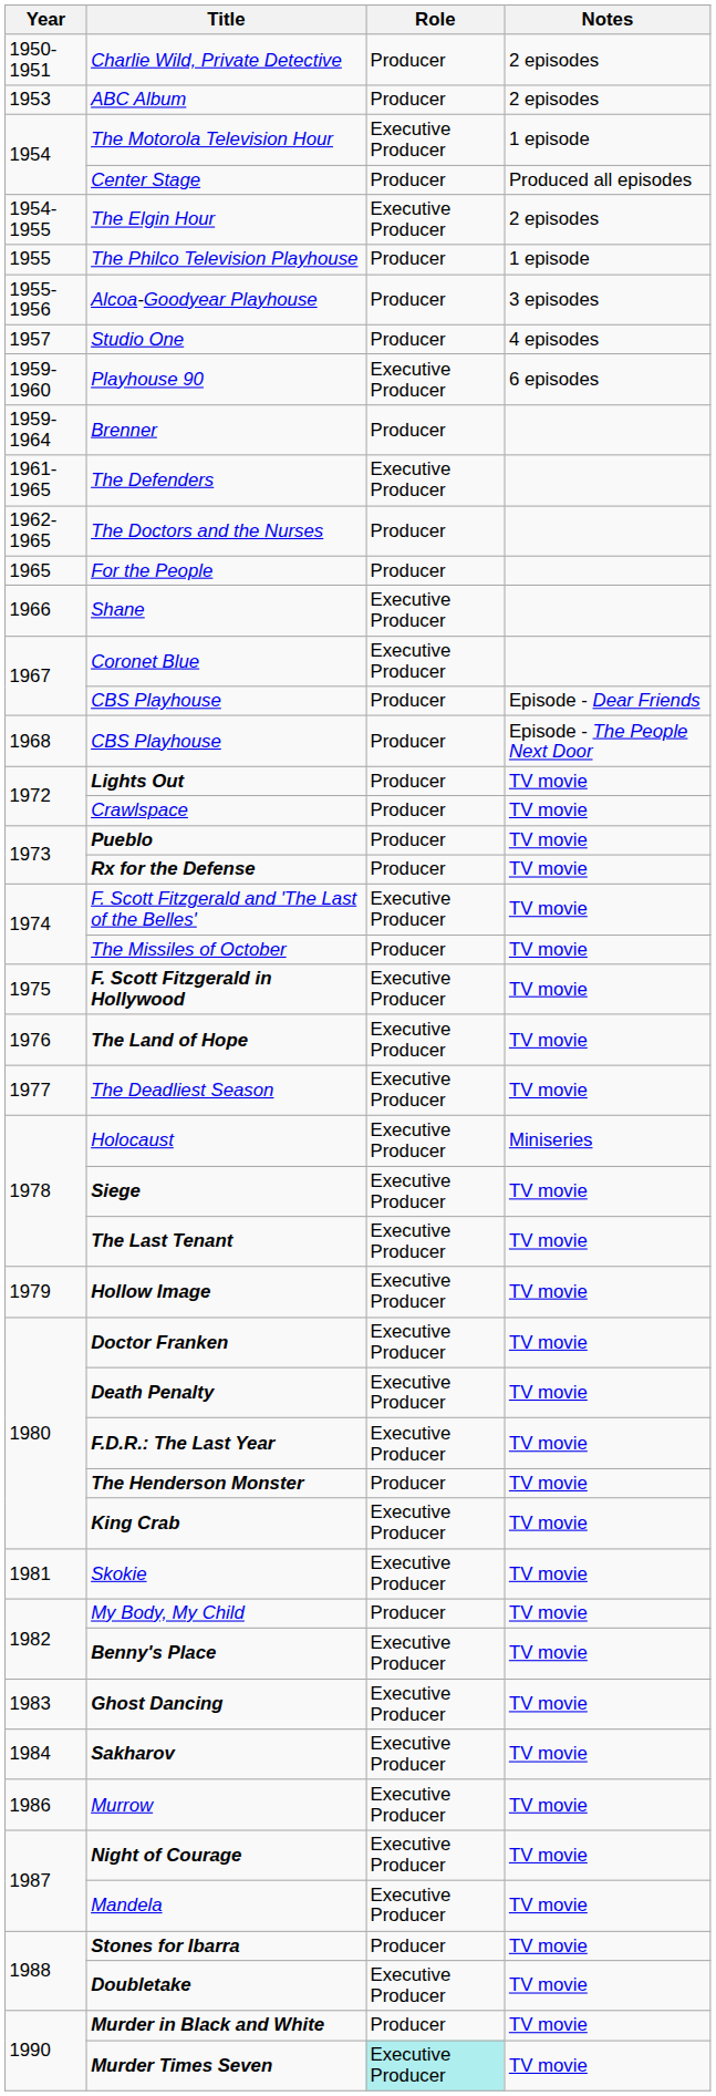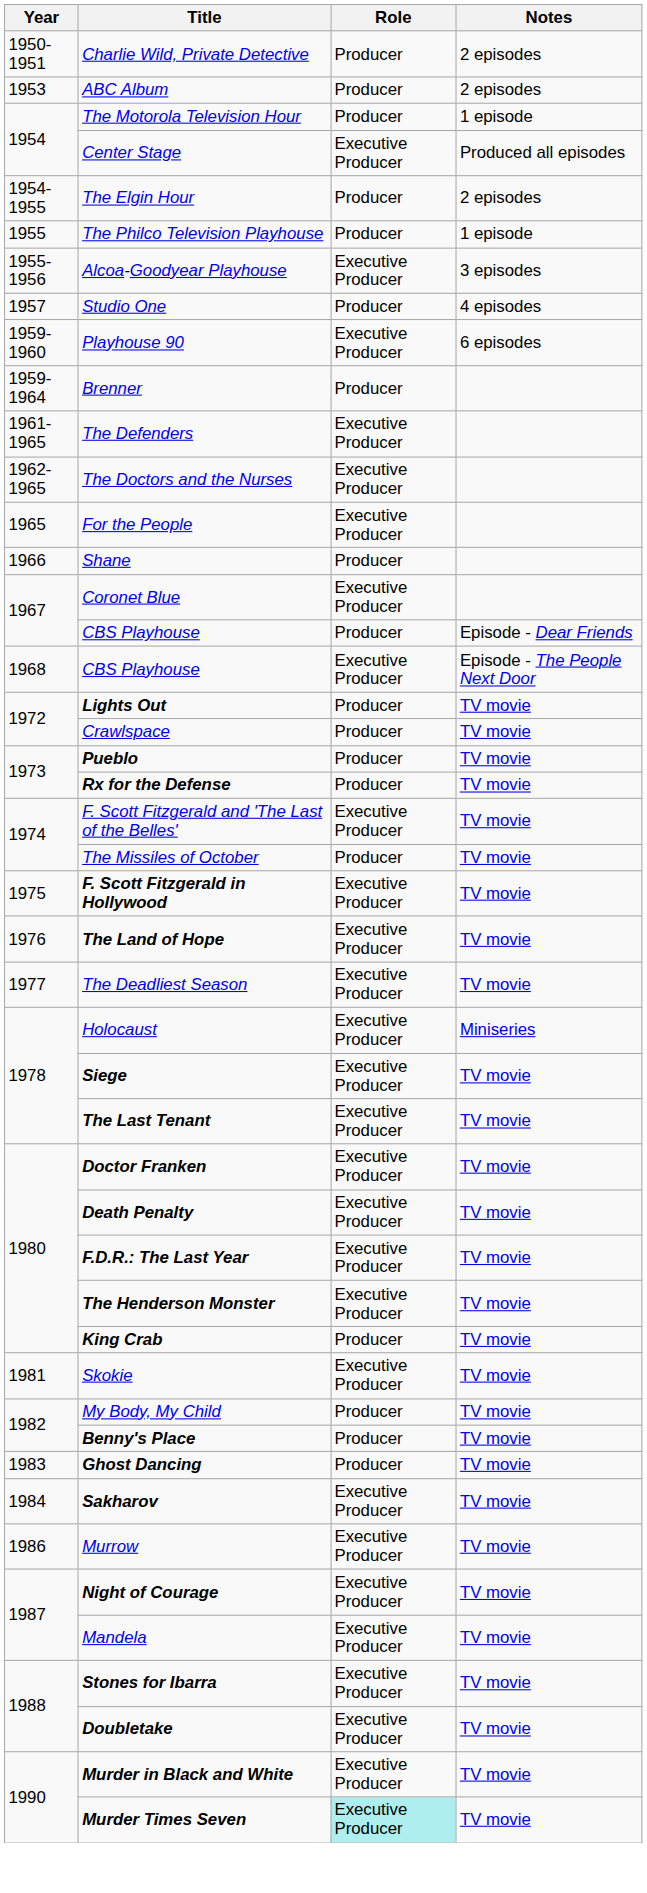 <table class="wikitable sortable">
 <tr>
 <th>Year</th>
 <th>Title</th>
 <th>Role</th>
 <th class= "unsortable">Notes</th>
 </tr>
 <tr>
 <td>1950-1951</td>
 <td><em><a href='#'>Charlie Wild, Private Detective</a></em></td>
 <td>Producer</td>
 <td>2 episodes</td>
 </tr>
 <tr>
 <td>1953</td>
 <td><em><a href='#'>ABC Album</a></em></td>
 <td>Producer</td>
 <td>2 episodes</td>
 </tr>
 <tr>
 <td rowspan=2>1954</td>
 <td><em><a href='#'>The Motorola Television Hour</a></em></td>
-<td>Executive Producer</td>
+<td>Producer</td>
 <td>1 episode</td>
 </tr>
 <tr>
 <td><em><a href='#'>Center Stage</a></em></td>
-<td>Producer</td>
+<td>Executive Producer</td>
 <td>Produced all episodes</td>
 </tr>
 <tr>
 <td>1954-1955</td>
 <td><em><a href='#'>The Elgin Hour</a></em></td>
-<td>Executive Producer</td>
+<td>Producer</td>
 <td>2 episodes</td>
 </tr>
 <tr>
 <td>1955</td>
 <td><em><a href='#'>The Philco Television Playhouse</a></em></td>
 <td>Producer</td>
 <td>1 episode</td>
 </tr>
 <tr>
 <td>1955-1956</td>
 <td><em><a href='#'>Alcoa</a>-<a href='#'>Goodyear Playhouse</a></em></td>
-<td>Producer</td>
+<td>Executive Producer</td>
 <td>3 episodes</td>
 </tr>
 <tr>
 <td>1957</td>
 <td><em><a href='#'>Studio One</a></em></td>
 <td>Producer</td>
 <td>4 episodes</td>
 </tr>
 <tr>
 <td>1959-1960</td>
 <td><em><a href='#'>Playhouse 90</a></em></td>
 <td>Executive Producer</td>
 <td>6 episodes</td>
 </tr>
 <tr>
 <td>1959-1964</td>
 <td><em><a href='#'>Brenner</a></em></td>
 <td>Producer</td>
 <td></td>
 </tr>
 <tr>
 <td>1961-1965</td>
 <td><em><a href='#'>The Defenders</a></em></td>
 <td>Executive Producer</td>
 <td></td>
 </tr>
 <tr>
 <td>1962-1965</td>
 <td><em><a href='#'>The Doctors and the Nurses</a></em></td>
-<td>Producer</td>
+<td>Executive Producer</td>
 <td></td>
 </tr>
 <tr>
 <td>1965</td>
 <td><em><a href='#'>For the People</a></em></td>
-<td>Producer</td>
+<td>Executive Producer</td>
 <td></td>
 </tr>
 <tr>
 <td>1966</td>
 <td><em><a href='#'>Shane</a></em></td>
-<td>Executive Producer</td>
+<td>Producer</td>
 <td></td>
 </tr>
 <tr>
 <td rowspan=2>1967</td>
 <td><em><a href='#'>Coronet Blue</a></em></td>
 <td>Executive Producer</td>
 <td></td>
 </tr>
 <tr>
 <td><em><a href='#'>CBS Playhouse</a></em></td>
 <td>Producer</td>
 <td>Episode - <em><a href='#'>Dear Friends</a></em></td>
 </tr>
 <tr>
 <td>1968</td>
 <td><em><a href='#'>CBS Playhouse</a></em></td>
-<td>Producer</td>
+<td>Executive Producer</td>
 <td>Episode - <em><a href='#'>The People Next Door</a></em></td>
 </tr>
 <tr>
 <td rowspan=2>1972</td>
 <td><strong><em>Lights Out</em></strong></td>
 <td>Producer</td>
 <td><a href='#'>TV movie</a></td>
 </tr>
 <tr>
 <td><em><a href='#'>Crawlspace</a></em></td>
 <td>Producer</td>
 <td><a href='#'>TV movie</a></td>
 </tr>
 <tr>
 <td rowspan=2>1973</td>
 <td><strong><em>Pueblo</em></strong></td>
 <td>Producer</td>
 <td><a href='#'>TV movie</a></td>
 </tr>
 <tr>
 <td><strong><em>Rx for the Defense</em></strong></td>
 <td>Producer</td>
 <td><a href='#'>TV movie</a></td>
 </tr>
 <tr>
 <td rowspan=2>1974</td>
 <td><em><a href='#'>F. Scott Fitzgerald and 'The Last of the Belles'</a></em></td>
 <td>Executive Producer</td>
 <td><a href='#'>TV movie</a></td>
 </tr>
 <tr>
 <td><em><a href='#'>The Missiles of October</a></em></td>
 <td>Producer</td>
 <td><a href='#'>TV movie</a></td>
 </tr>
 <tr>
 <td>1975</td>
 <td><strong><em>F. Scott Fitzgerald in Hollywood</em></strong></td>
 <td>Executive Producer</td>
 <td><a href='#'>TV movie</a></td>
 </tr>
 <tr>
 <td>1976</td>
 <td><strong><em>The Land of Hope</em></strong></td>
 <td>Executive Producer</td>
 <td><a href='#'>TV movie</a></td>
 </tr>
 <tr>
 <td>1977</td>
 <td><em><a href='#'>The Deadliest Season</a></em></td>
 <td>Executive Producer</td>
 <td><a href='#'>TV movie</a></td>
 </tr>
 <tr>
 <td rowspan=3>1978</td>
 <td><em><a href='#'>Holocaust</a></em></td>
 <td>Executive Producer</td>
 <td><a href='#'>Miniseries</a></td>
 </tr>
 <tr>
 <td><strong><em>Siege</em></strong></td>
 <td>Executive Producer</td>
 <td><a href='#'>TV movie</a></td>
 </tr>
 <tr>
 <td><strong><em>The Last Tenant</em></strong></td>
 <td>Executive Producer</td>
 <td><a href='#'>TV movie</a></td>
 </tr>
 <tr>
-<td>1979</td>
-<td><strong><em>Hollow Image</em></strong></td>
-<td>Executive Producer</td>
-<td><a href='#'>TV movie</a></td>
-</tr>
-<tr>
 <td rowspan=5>1980</td>
 <td><strong><em>Doctor Franken</em></strong></td>
 <td>Executive Producer</td>
 <td><a href='#'>TV movie</a></td>
 </tr>
 <tr>
 <td><strong><em>Death Penalty</em></strong></td>
 <td>Executive Producer</td>
 <td><a href='#'>TV movie</a></td>
 </tr>
 <tr>
 <td><strong><em>F.D.R.: The Last Year</em></strong></td>
 <td>Executive Producer</td>
 <td><a href='#'>TV movie</a></td>
 </tr>
 <tr>
 <td><strong><em>The Henderson Monster</em></strong></td>
-<td>Producer</td>
+<td>Executive Producer</td>
 <td><a href='#'>TV movie</a></td>
 </tr>
 <tr>
 <td><strong><em>King Crab</em></strong></td>
-<td>Executive Producer</td>
+<td>Producer</td>
 <td><a href='#'>TV movie</a></td>
 </tr>
 <tr>
 <td>1981</td>
 <td><em><a href='#'>Skokie</a></em></td>
 <td>Executive Producer</td>
 <td><a href='#'>TV movie</a></td>
 </tr>
 <tr>
 <td rowspan=2>1982</td>
 <td><em><a href='#'>My Body, My Child</a></em></td>
 <td>Producer</td>
 <td><a href='#'>TV movie</a></td>
 </tr>
 <tr>
 <td><strong><em>Benny's Place</em></strong></td>
-<td>Executive Producer</td>
+<td>Producer</td>
 <td><a href='#'>TV movie</a></td>
 </tr>
 <tr>
 <td>1983</td>
 <td><strong><em>Ghost Dancing</em></strong></td>
-<td>Executive Producer</td>
+<td>Producer</td>
 <td><a href='#'>TV movie</a></td>
 </tr>
 <tr>
 <td>1984</td>
 <td><strong><em>Sakharov</em></strong></td>
 <td>Executive Producer</td>
 <td><a href='#'>TV movie</a></td>
 </tr>
 <tr>
 <td>1986</td>
 <td><em><a href='#'>Murrow</a></em></td>
 <td>Executive Producer</td>
 <td><a href='#'>TV movie</a></td>
 </tr>
 <tr>
 <td rowspan=2>1987</td>
 <td><strong><em>Night of Courage</em></strong></td>
 <td>Executive Producer</td>
 <td><a href='#'>TV movie</a></td>
 </tr>
 <tr>
 <td><em><a href='#'>Mandela</a></em></td>
 <td>Executive Producer</td>
 <td><a href='#'>TV movie</a></td>
 </tr>
 <tr>
 <td rowspan=2>1988</td>
 <td><strong><em>Stones for Ibarra</em></strong></td>
-<td>Producer</td>
+<td>Executive Producer</td>
 <td><a href='#'>TV movie</a></td>
 </tr>
 <tr>
 <td><strong><em>Doubletake</em></strong></td>
 <td>Executive Producer</td>
 <td><a href='#'>TV movie</a></td>
 </tr>
 <tr>
 <td rowspan=2>1990</td>
 <td><strong><em>Murder in Black and White</em></strong></td>
-<td>Producer</td>
+<td>Executive Producer</td>
 <td><a href='#'>TV movie</a></td>
 </tr>
 <tr>
 <td><strong><em>Murder Times Seven</em></strong></td>
 <td style="background: paleturquoise;">Executive Producer</td>
 <td><a href='#'>TV movie</a></td>
 </tr>
 </table>
